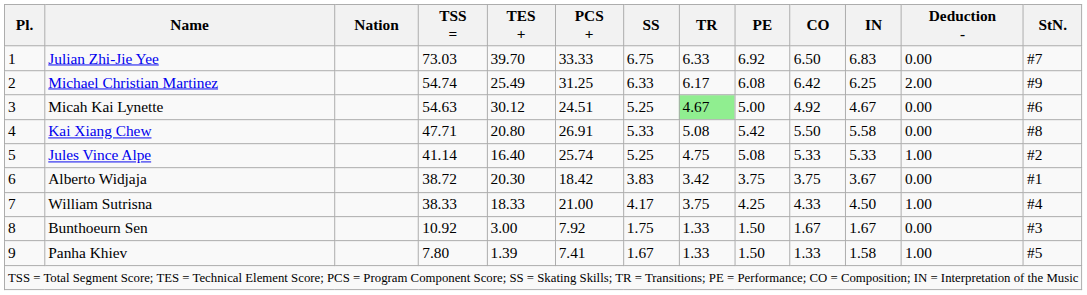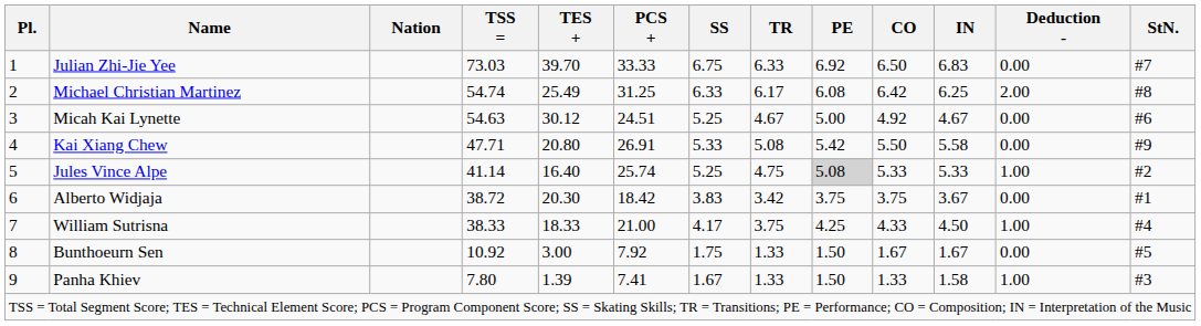 <table class="wikitable">
 <tr>
 <th>Pl.</th>
 <th>Name</th>
 <th>Nation</th>
 <th>TSS<br> =</th>
 <th>TES<br> +</th>
 <th>PCS<br> +</th>
 <th>SS</th>
 <th>TR</th>
 <th>PE</th>
 <th>CO</th>
 <th>IN</th>
 <th>Deduction<br>-</th>
 <th>StN.</th>
 </tr>
 <tr>
 <td>1</td>
 <td><a href='#'>Julian Zhi-Jie Yee</a></td>
 <td></td>
 <td>73.03</td>
 <td>39.70</td>
 <td>33.33</td>
 <td>6.75</td>
 <td>6.33</td>
 <td>6.92</td>
 <td>6.50</td>
 <td>6.83</td>
 <td>0.00</td>
 <td>#7</td>
 </tr>
 <tr>
 <td>2</td>
 <td><a href='#'>Michael Christian Martinez</a></td>
 <td></td>
 <td>54.74</td>
 <td>25.49</td>
 <td>31.25</td>
 <td>6.33</td>
 <td>6.17</td>
 <td>6.08</td>
 <td>6.42</td>
 <td>6.25</td>
 <td>2.00</td>
-<td>#9</td>
+<td>#8</td>
 </tr>
 <tr>
 <td>3</td>
 <td>Micah Kai Lynette</td>
 <td></td>
 <td>54.63</td>
 <td>30.12</td>
 <td>24.51</td>
 <td>5.25</td>
-<td style="background: lightgreen;">4.67</td>
+<td>4.67</td>
 <td>5.00</td>
 <td>4.92</td>
 <td>4.67</td>
 <td>0.00</td>
 <td>#6</td>
 </tr>
 <tr>
 <td>4</td>
 <td><a href='#'>Kai Xiang Chew</a></td>
 <td></td>
 <td>47.71</td>
 <td>20.80</td>
 <td>26.91</td>
 <td>5.33</td>
 <td>5.08</td>
 <td>5.42</td>
 <td>5.50</td>
 <td>5.58</td>
 <td>0.00</td>
-<td>#8</td>
+<td>#9</td>
 </tr>
 <tr>
 <td>5</td>
 <td><a href='#'>Jules Vince Alpe</a></td>
 <td></td>
 <td>41.14</td>
 <td>16.40</td>
 <td>25.74</td>
 <td>5.25</td>
 <td>4.75</td>
-<td>5.08</td>
+<td style="background: lightgrey;">5.08</td>
 <td>5.33</td>
 <td>5.33</td>
 <td>1.00</td>
 <td>#2</td>
 </tr>
 <tr>
 <td>6</td>
 <td>Alberto Widjaja</td>
 <td></td>
 <td>38.72</td>
 <td>20.30</td>
 <td>18.42</td>
 <td>3.83</td>
 <td>3.42</td>
 <td>3.75</td>
 <td>3.75</td>
 <td>3.67</td>
 <td>0.00</td>
 <td>#1</td>
 </tr>
 <tr>
 <td>7</td>
 <td>William Sutrisna</td>
 <td></td>
 <td>38.33</td>
 <td>18.33</td>
 <td>21.00</td>
 <td>4.17</td>
 <td>3.75</td>
 <td>4.25</td>
 <td>4.33</td>
 <td>4.50</td>
 <td>1.00</td>
 <td>#4</td>
 </tr>
 <tr>
 <td>8</td>
 <td>Bunthoeurn Sen</td>
 <td></td>
 <td>10.92</td>
 <td>3.00</td>
 <td>7.92</td>
 <td>1.75</td>
 <td>1.33</td>
 <td>1.50</td>
 <td>1.67</td>
 <td>1.67</td>
 <td>0.00</td>
-<td>#3</td>
+<td>#5</td>
 </tr>
 <tr>
 <td>9</td>
 <td>Panha Khiev</td>
 <td></td>
 <td>7.80</td>
 <td>1.39</td>
 <td>7.41</td>
 <td>1.67</td>
 <td>1.33</td>
 <td>1.50</td>
 <td>1.33</td>
 <td>1.58</td>
 <td>1.00</td>
-<td>#5</td>
+<td>#3</td>
 </tr>
 <tr>
 <td colspan="13"><small>TSS = Total Segment Score; TES = Technical Element Score; PCS = Program Component Score; SS = Skating Skills; TR = Transitions; PE = Performance; CO = Composition; IN = Interpretation of the Music</small></td>
 </tr>
 </table>
